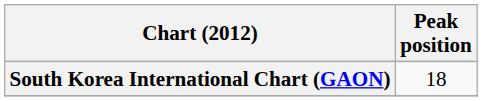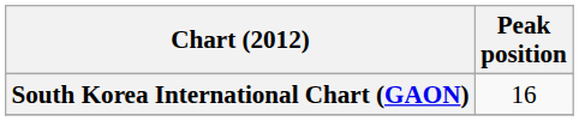 <table class="wikitable sortable plainrowheaders" style="text-align:center;">
 <tr>
 <th scope="col">Chart (2012)</th>
 <th scope="col">Peak<br>position</th>
 </tr>
 <tr>
 </tr>
 <tr>
 </tr>
 <tr>
 <th scope="row">South Korea International Chart (<a href='#'>GAON</a>)</th>
-<td>18</td>
+<td>16</td>
 </tr>
 <tr>
 </tr>
 <tr>
 </tr>
 </table>
